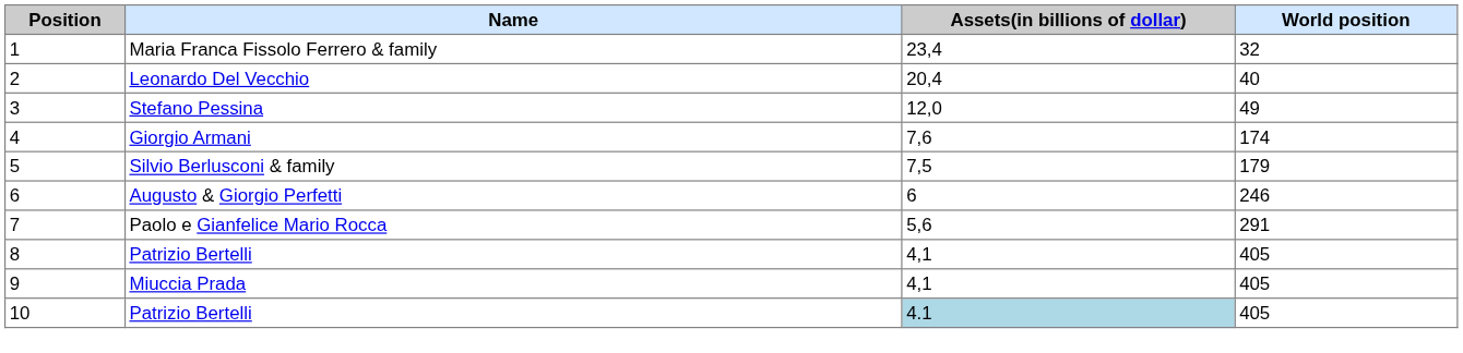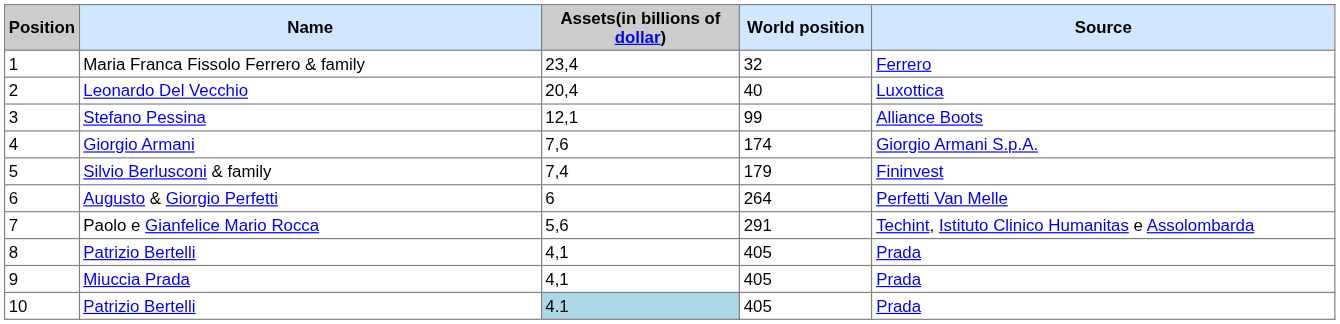 <table border=1 style="border-collapse:collapse; font-size:90%;" cellpadding=3 cellspacing=0 width=90%>
 <tr>
 <td align="center" bgcolor="#CCCCCC" width="5%"><strong>Position</strong></td>
 <td bgcolor="#D0E7FF" align="center" width="35%"><strong>Name</strong></td>
 <td bgcolor="#cccccc" align="center" width="15%"><strong>Assets(in billions of <a href='#'>dollar</a>)</strong></td>
 <td bgcolor="#D0E7FF" align="center" width="10%"><strong>World position</strong></td>
+<td bgcolor="#D0E7FF" align="center" width="35%"><strong>Source</strong></td>
 </tr>
 <tr>
 <td>1</td>
 <td>Maria Franca Fissolo Ferrero & family</td>
 <td>23,4</td>
 <td>32</td>
+<td><a href='#'>Ferrero</a></td>
 </tr>
 <tr>
 <td>2</td>
 <td><a href='#'>Leonardo Del Vecchio</a></td>
 <td>20,4</td>
 <td>40</td>
+<td><a href='#'>Luxottica</a></td>
 </tr>
 <tr>
 <td>3</td>
 <td><a href='#'>Stefano Pessina</a></td>
-<td>12,0</td>
-<td>49</td>
+<td>12,1</td>
+<td>99</td>
+<td><a href='#'>Alliance Boots</a></td>
 </tr>
 <tr>
 <td>4</td>
 <td><a href='#'>Giorgio Armani</a></td>
 <td>7,6</td>
 <td>174</td>
+<td><a href='#'>Giorgio Armani S.p.A.</a></td>
 </tr>
 <tr>
 <td>5</td>
 <td><a href='#'>Silvio Berlusconi</a> & family</td>
-<td>7,5</td>
+<td>7,4</td>
 <td>179</td>
+<td><a href='#'>Fininvest</a></td>
 </tr>
 <tr>
 <td>6</td>
 <td><a href='#'>Augusto</a> & <a href='#'>Giorgio Perfetti</a></td>
 <td>6</td>
-<td>246</td>
+<td>264</td>
+<td><a href='#'>Perfetti Van Melle</a></td>
 </tr>
 <tr>
 <td>7</td>
 <td>Paolo e <a href='#'>Gianfelice Mario Rocca</a></td>
 <td>5,6</td>
 <td>291</td>
+<td><a href='#'>Techint</a>, <a href='#'>Istituto Clinico Humanitas</a> e <a href='#'>Assolombarda</a></td>
 </tr>
 <tr>
 <td>8</td>
 <td><a href='#'>Patrizio Bertelli</a></td>
 <td>4,1</td>
 <td>405</td>
+<td><a href='#'>Prada</a></td>
 </tr>
 <tr>
 <td>9</td>
 <td><a href='#'>Miuccia Prada</a></td>
 <td>4,1</td>
 <td>405</td>
+<td><a href='#'>Prada</a></td>
 </tr>
 <tr>
 <td>10</td>
 <td><a href='#'>Patrizio Bertelli</a></td>
 <td style="background: lightblue;">4.1</td>
 <td>405</td>
+<td><a href='#'>Prada</a></td>
 </tr>
 </table>
